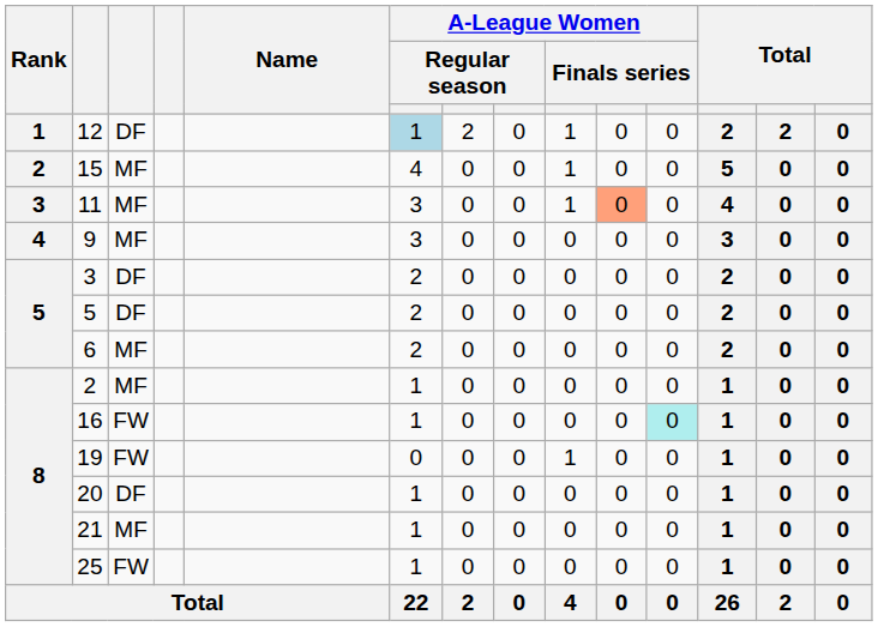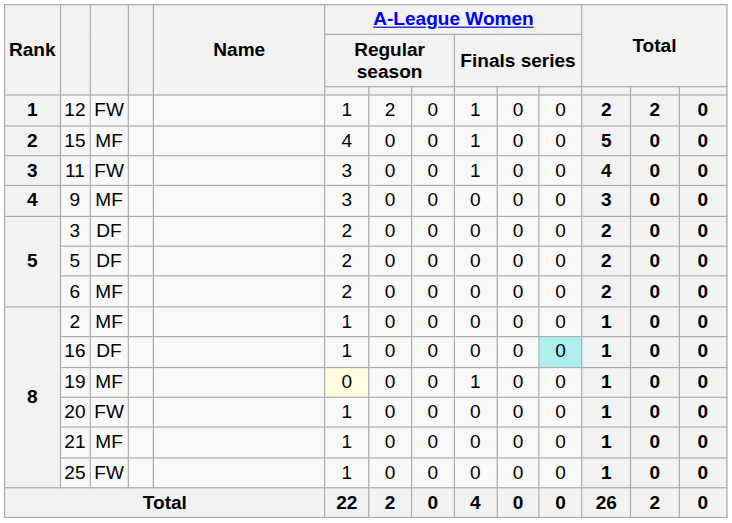 <table class="wikitable sortable" style="text-align:center;">
 <tr>
 <th rowspan="3" width="15">Rank</th>
 <th rowspan="3" width="15"></th>
 <th rowspan="3" width="15"></th>
 <th rowspan="3" width="15"></th>
 <th rowspan="3" width="145">Name</th>
 <th colspan="6" width="120"><a href='#'>A-League Women</a></th>
 <th colspan="3" rowspan="2" width="120">Total</th>
 </tr>
 <tr>
 <th colspan="3">Regular season</th>
 <th colspan="3">Finals series</th>
 </tr>
 <tr>
 <th style="width:30px"></th>
 <th style="width:30px"></th>
 <th style="width:30px"></th>
 <th style="width:30px"></th>
 <th style="width:30px"></th>
 <th style="width:30px"></th>
 <th style="width:30px"></th>
 <th style="width:30px"></th>
 <th style="width:30px"></th>
 </tr>
 <tr>
 <th>1</th>
 <td>12</td>
-<td>DF</td>
+<td>FW</td>
 <td></td>
 <td align="left"><br></td>
-<td style="background: lightblue;">1</td>
+<td>1</td>
 <td>2</td>
 <td>0<br></td>
 <td>1</td>
 <td>0</td>
 <td>0<br></td>
 <th>2</th>
 <th>2</th>
 <th>0</th>
 </tr>
 <tr>
 <th>2</th>
 <td>15</td>
 <td>MF</td>
 <td></td>
 <td align="left"><br></td>
 <td>4</td>
 <td>0</td>
 <td>0<br></td>
 <td>1</td>
 <td>0</td>
 <td>0<br></td>
 <th>5</th>
 <th>0</th>
 <th>0</th>
 </tr>
 <tr>
 <th>3</th>
 <td>11</td>
-<td>MF</td>
+<td>FW</td>
 <td></td>
 <td align="left"><br></td>
 <td>3</td>
 <td>0</td>
 <td>0<br></td>
 <td>1</td>
-<td style="background: lightsalmon;">0</td>
+<td>0</td>
 <td>0<br></td>
 <th>4</th>
 <th>0</th>
 <th>0</th>
 </tr>
 <tr>
 <th>4</th>
 <td>9</td>
 <td>MF</td>
 <td></td>
 <td align="left"><br></td>
 <td>3</td>
 <td>0</td>
 <td>0<br></td>
 <td>0</td>
 <td>0</td>
 <td>0<br></td>
 <th>3</th>
 <th>0</th>
 <th>0</th>
 </tr>
 <tr>
 <th rowspan="3">5</th>
 <td>3</td>
 <td>DF</td>
 <td></td>
 <td align="left"><br></td>
 <td>2</td>
 <td>0</td>
 <td>0<br></td>
 <td>0</td>
 <td>0</td>
 <td>0<br></td>
 <th>2</th>
 <th>0</th>
 <th>0</th>
 </tr>
 <tr>
 <td>5</td>
 <td>DF</td>
 <td></td>
 <td align="left"><br></td>
 <td>2</td>
 <td>0</td>
 <td>0<br></td>
 <td>0</td>
 <td>0</td>
 <td>0<br></td>
 <th>2</th>
 <th>0</th>
 <th>0</th>
 </tr>
 <tr>
 <td>6</td>
 <td>MF</td>
 <td></td>
 <td align="left"><br></td>
 <td>2</td>
 <td>0</td>
 <td>0<br></td>
 <td>0</td>
 <td>0</td>
 <td>0<br></td>
 <th>2</th>
 <th>0</th>
 <th>0</th>
 </tr>
 <tr>
 <th rowspan="6">8</th>
 <td>2</td>
 <td>MF</td>
 <td></td>
 <td align="left"><br></td>
 <td>1</td>
 <td>0</td>
 <td>0<br></td>
 <td>0</td>
 <td>0</td>
 <td>0<br></td>
 <th>1</th>
 <th>0</th>
 <th>0</th>
 </tr>
 <tr>
 <td>16</td>
-<td>FW</td>
+<td>DF</td>
 <td></td>
 <td align="left"><br></td>
 <td>1</td>
 <td>0</td>
 <td>0<br></td>
 <td>0</td>
 <td>0</td>
 <td style="background: paleturquoise;">0<br></td>
 <th>1</th>
 <th>0</th>
 <th>0</th>
 </tr>
 <tr>
 <td>19</td>
-<td>FW</td>
+<td>MF</td>
 <td></td>
 <td align="left"><br></td>
-<td>0</td>
+<td style="background: lightyellow;">0</td>
 <td>0</td>
 <td>0<br></td>
 <td>1</td>
 <td>0</td>
 <td>0<br></td>
 <th>1</th>
 <th>0</th>
 <th>0</th>
 </tr>
 <tr>
 <td>20</td>
-<td>DF</td>
+<td>FW</td>
 <td></td>
 <td align="left"><br></td>
 <td>1</td>
 <td>0</td>
 <td>0<br></td>
 <td>0</td>
 <td>0</td>
 <td>0<br></td>
 <th>1</th>
 <th>0</th>
 <th>0</th>
 </tr>
 <tr>
 <td>21</td>
 <td>MF</td>
 <td></td>
 <td align="left"><br></td>
 <td>1</td>
 <td>0</td>
 <td>0<br></td>
 <td>0</td>
 <td>0</td>
 <td>0<br></td>
 <th>1</th>
 <th>0</th>
 <th>0</th>
 </tr>
 <tr>
 <td>25</td>
 <td>FW</td>
 <td></td>
 <td align="left"><br></td>
 <td>1</td>
 <td>0</td>
 <td>0<br></td>
 <td>0</td>
 <td>0</td>
 <td>0<br></td>
 <th>1</th>
 <th>0</th>
 <th>0</th>
 </tr>
 <tr>
 <th colspan="5">Total<br></th>
 <th>22</th>
 <th>2</th>
 <th>0<br></th>
 <th>4</th>
 <th>0</th>
 <th>0<br></th>
 <th>26</th>
 <th>2</th>
 <th>0</th>
 </tr>
 </table>
